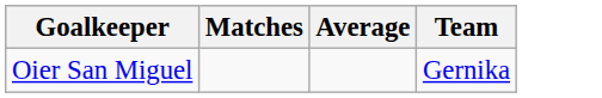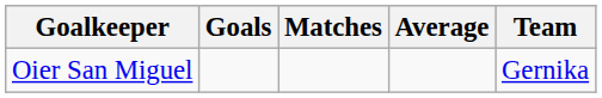 <table class="wikitable sortable" class="wikitable">
 <tr style="background:#ccc; text-align:center;">
 <th>Goalkeeper</th>
+<th>Goals</th>
 <th>Matches</th>
 <th>Average</th>
 <th>Team</th>
 </tr>
 <tr>
 <td> <a href='#'>Oier San Miguel</a></td>
 <td></td>
 <td></td>
+<td></td>
 <td><a href='#'>Gernika</a></td>
 </tr>
 </table>
